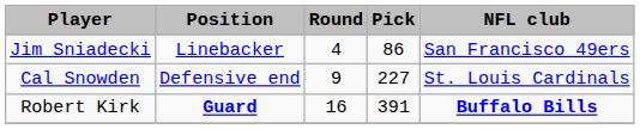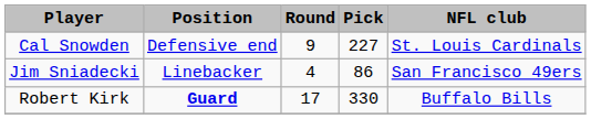 <table class="wikitable" style="text-align:center;">
 <tr style="background:#C0C0C0;">
 <td><strong>Player</strong></td>
 <td><strong>Position</strong></td>
 <td><strong>Round</strong></td>
 <td><strong>Pick</strong></td>
 <td><strong>NFL club</strong></td>
 </tr>
 <tr align="center" bgcolor="">
+<td><a href='#'>Cal Snowden</a></td>
+<td><a href='#'>Defensive end</a></td>
+<td>9</td>
+<td>227</td>
+<td><a href='#'>St. Louis Cardinals</a></td>
+</tr>
+<tr align="center" bgcolor="">
 <td><a href='#'>Jim Sniadecki</a></td>
 <td><a href='#'>Linebacker</a></td>
 <td>4</td>
 <td>86</td>
 <td><a href='#'>San Francisco 49ers</a></td>
 </tr>
 <tr align="center" bgcolor="">
-<td><a href='#'>Cal Snowden</a></td>
-<td><a href='#'>Defensive end</a></td>
-<td>9</td>
-<td>227</td>
-<td><a href='#'>St. Louis Cardinals</a></td>
-</tr>
-<tr align="center" bgcolor="">
 <td>Robert Kirk</td>
 <td><strong><a href='#'>Guard</a></strong></td>
-<td>16</td>
-<td>391</td>
-<td><strong><a href='#'>Buffalo Bills</a></strong></td>
+<td>17</td>
+<td>330</td>
+<td><a href='#'>Buffalo Bills</a></td>
 </tr>
 <tr align="center" bgcolor="">
 </tr>
 </table>
